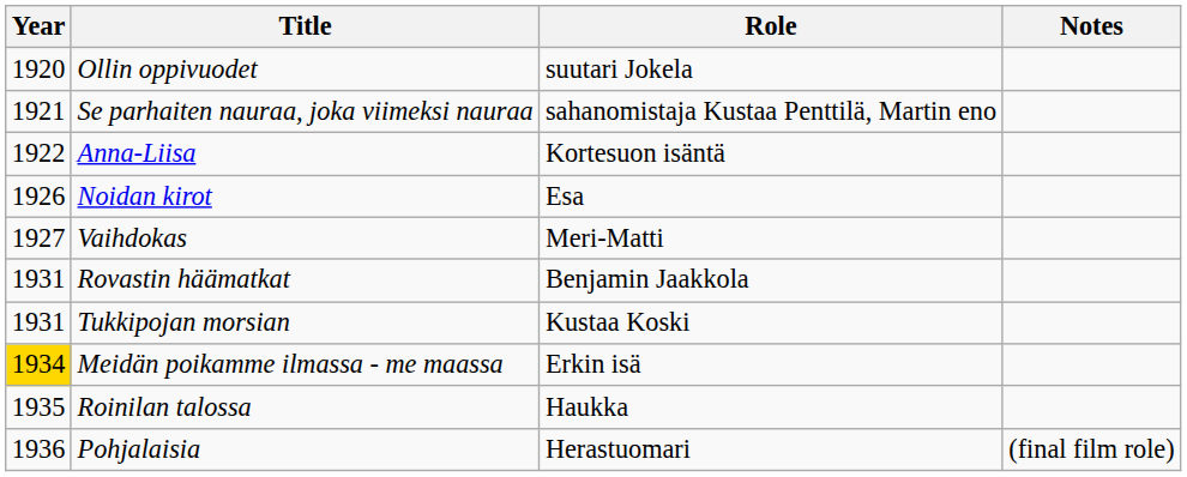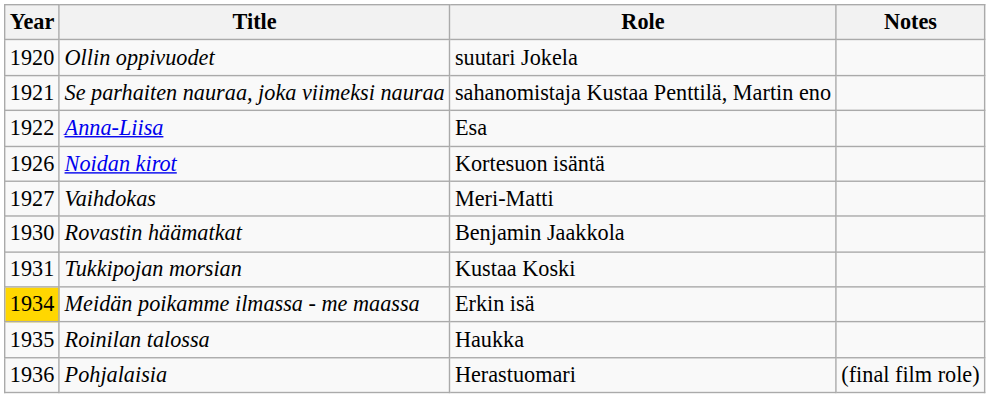 <table class="wikitable">
 <tr>
 <th>Year</th>
 <th>Title</th>
 <th>Role</th>
 <th>Notes</th>
 </tr>
 <tr>
 <td>1920</td>
 <td><em>Ollin oppivuodet</em></td>
 <td>suutari Jokela</td>
 <td></td>
 </tr>
 <tr>
 <td>1921</td>
 <td><em>Se parhaiten nauraa, joka viimeksi nauraa</em></td>
 <td>sahanomistaja Kustaa Penttilä, Martin eno</td>
 <td></td>
 </tr>
 <tr>
 <td>1922</td>
 <td><em><a href='#'>Anna-Liisa</a></em></td>
-<td>Kortesuon isäntä</td>
+<td>Esa</td>
 <td></td>
 </tr>
 <tr>
 <td>1926</td>
 <td><em><a href='#'>Noidan kirot</a></em></td>
-<td>Esa</td>
+<td>Kortesuon isäntä</td>
 <td></td>
 </tr>
 <tr>
 <td>1927</td>
 <td><em>Vaihdokas</em></td>
 <td>Meri-Matti</td>
 <td></td>
 </tr>
 <tr>
-<td>1931</td>
+<td>1930</td>
 <td><em>Rovastin häämatkat</em></td>
 <td>Benjamin Jaakkola</td>
 <td></td>
 </tr>
 <tr>
 <td>1931</td>
 <td><em>Tukkipojan morsian</em></td>
 <td>Kustaa Koski</td>
 <td></td>
 </tr>
 <tr>
 <td style="background: gold;">1934</td>
 <td><em>Meidän poikamme ilmassa - me maassa</em></td>
 <td>Erkin isä</td>
 <td></td>
 </tr>
 <tr>
 <td>1935</td>
 <td><em>Roinilan talossa</em></td>
 <td>Haukka</td>
 <td></td>
 </tr>
 <tr>
 <td>1936</td>
 <td><em>Pohjalaisia</em></td>
 <td>Herastuomari</td>
 <td>(final film role)</td>
 </tr>
 </table>
